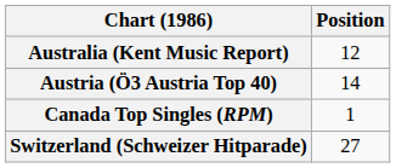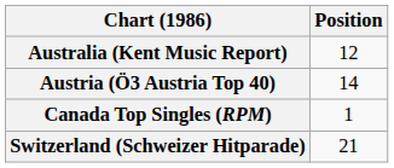 <table class="wikitable plainrowheaders" style="text-align:center">
 <tr>
 <th scope="col">Chart (1986)</th>
 <th scope="col">Position</th>
 </tr>
 <tr>
 <th scope="row">Australia (Kent Music Report)</th>
 <td>12</td>
 </tr>
 <tr>
 <th scope="row">Austria (Ö3 Austria Top 40)</th>
 <td>14</td>
 </tr>
 <tr>
 <th scope="row">Canada Top Singles (<em>RPM</em>)</th>
 <td>1</td>
 </tr>
 <tr>
 <th scope="row">Switzerland (Schweizer Hitparade)</th>
-<td>27</td>
+<td>21</td>
 </tr>
 </table>
